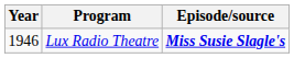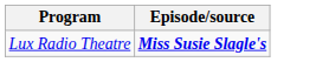 <table class="wikitable">
 <tr>
-<th>Year</th>
 <th>Program</th>
 <th>Episode/source</th>
 </tr>
 <tr>
-<td>1946</td>
 <td><em><a href='#'>Lux Radio Theatre</a></em></td>
 <td><strong><em><a href='#'>Miss Susie Slagle's</a></em></strong></td>
 </tr>
 </table>
